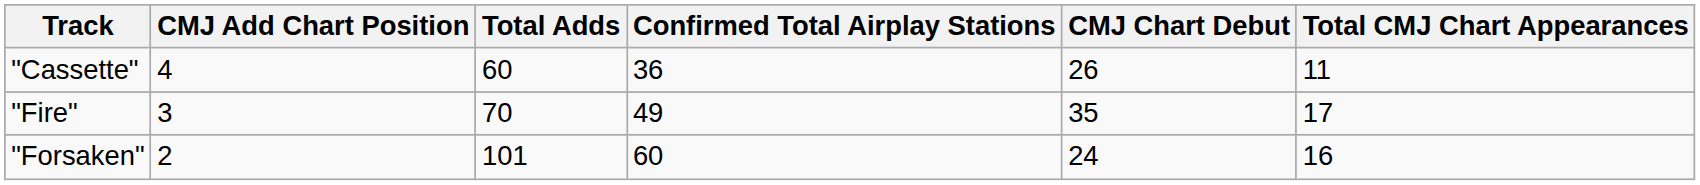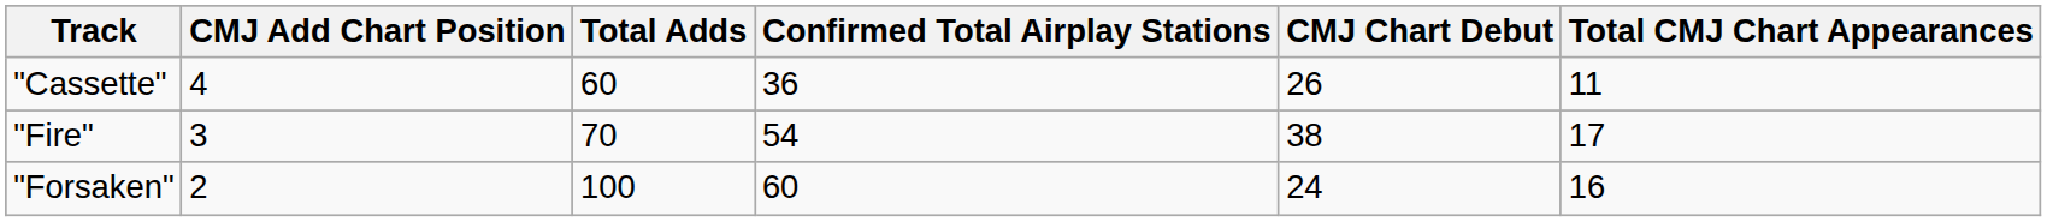 <table class="wikitable sortable">
 <tr>
 <th>Track</th>
 <th>CMJ Add Chart Position</th>
 <th>Total Adds</th>
 <th>Confirmed Total Airplay Stations</th>
 <th>CMJ Chart Debut</th>
 <th>Total CMJ Chart Appearances</th>
 </tr>
 <tr>
 <td>"Cassette"</td>
 <td>4</td>
 <td>60</td>
 <td>36</td>
 <td>26</td>
 <td>11</td>
 </tr>
 <tr>
 <td>"Fire"</td>
 <td>3</td>
 <td>70</td>
-<td>49</td>
-<td>35</td>
+<td>54</td>
+<td>38</td>
 <td>17</td>
 </tr>
 <tr>
 <td>"Forsaken"</td>
 <td>2</td>
-<td>101</td>
+<td>100</td>
 <td>60</td>
 <td>24</td>
 <td>16</td>
 </tr>
 </table>
